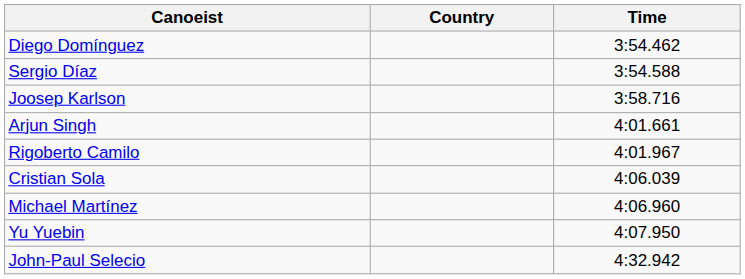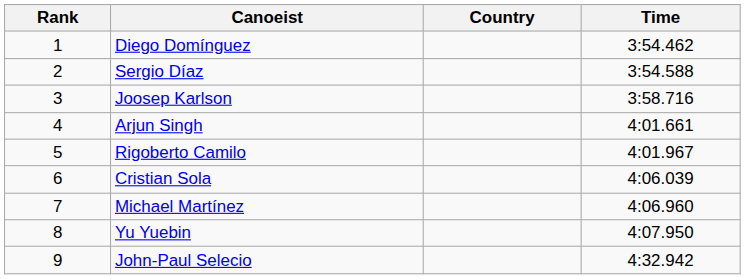 <table class="wikitable" style="text-align:center;width: 55%">
 <tr>
+<th>Rank</th>
 <th>Canoeist</th>
 <th>Country</th>
 <th>Time</th>
 </tr>
 <tr>
+<td>1</td>
 <td align="left"><a href='#'>Diego Domínguez</a></td>
 <td align="left"></td>
 <td>3:54.462</td>
 </tr>
 <tr>
+<td>2</td>
 <td align="left"><a href='#'>Sergio Díaz</a></td>
 <td align="left"></td>
 <td>3:54.588</td>
 </tr>
 <tr>
+<td>3</td>
 <td align="left"><a href='#'>Joosep Karlson</a></td>
 <td align="left"></td>
 <td>3:58.716</td>
 </tr>
 <tr>
+<td>4</td>
 <td align="left"><a href='#'>Arjun Singh</a></td>
 <td align="left"></td>
 <td>4:01.661</td>
 </tr>
 <tr>
+<td>5</td>
 <td align="left"><a href='#'>Rigoberto Camilo</a></td>
 <td align="left"></td>
 <td>4:01.967</td>
 </tr>
 <tr>
+<td>6</td>
 <td align="left"><a href='#'>Cristian Sola</a></td>
 <td align="left"></td>
 <td>4:06.039</td>
 </tr>
 <tr>
+<td>7</td>
 <td align="left"><a href='#'>Michael Martínez</a></td>
 <td align="left"></td>
 <td>4:06.960</td>
 </tr>
 <tr>
+<td>8</td>
 <td align="left"><a href='#'>Yu Yuebin</a></td>
 <td align="left"></td>
 <td>4:07.950</td>
 </tr>
 <tr>
+<td>9</td>
 <td align="left"><a href='#'>John-Paul Selecio</a></td>
 <td align="left"></td>
 <td>4:32.942</td>
 </tr>
 </table>
